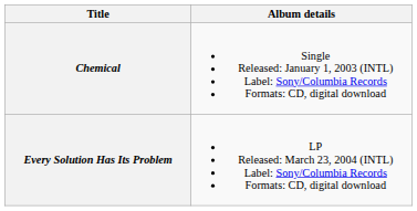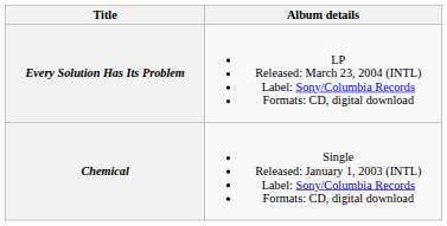 <table class="wikitable plainrowheaders" style="text-align:center;">
 <tr>
 <th scope="col" style="width:16em;">Title</th>
 <th scope="col" style="width:19em;">Album details</th>
 </tr>
 <tr>
+<th scope="row"><em>Every Solution Has Its Problem</em></th>
+<td><br><ul><li>LP</li><li>Released: March 23, 2004 <span>(INTL)</span></li><li>Label: <a href='#'>Sony/Columbia Records</a></li><li>Formats: CD, digital download</li></ul></td>
+</tr>
+<tr>
 <th scope="row"><em>Chemical</em></th>
 <td><br><ul><li>Single</li><li>Released: January 1, 2003 <span>(INTL)</span></li><li>Label: <a href='#'>Sony/Columbia Records</a></li><li>Formats: CD, digital download</li></ul></td>
 </tr>
-<tr>
-<th scope="row"><em>Every Solution Has Its Problem</em></th>
-<td><br><ul><li>LP</li><li>Released: March 23, 2004 <span>(INTL)</span></li><li>Label: <a href='#'>Sony/Columbia Records</a></li><li>Formats: CD, digital download</li></ul></td>
-</tr>
 </table>
